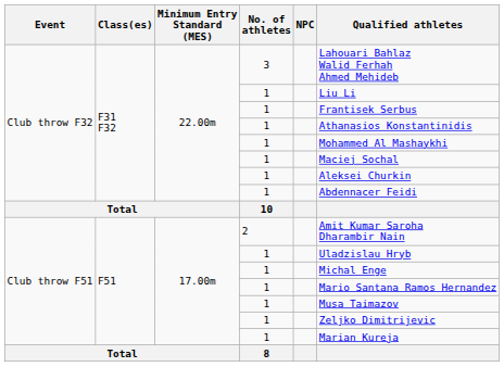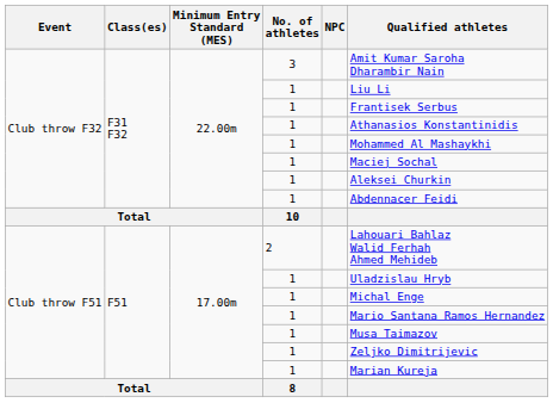 <table class="wikitable">
 <tr>
 <th>Event</th>
 <th>Class(es)</th>
 <th>Minimum Entry<br> Standard<br> (MES)</th>
 <th>No. of<br>athletes</th>
 <th>NPC</th>
 <th>Qualified athletes</th>
 </tr>
 <tr>
 <td rowspan=8>Club throw F32</td>
 <td rowspan=8>F31<br>F32</td>
 <td rowspan=8 align="center">22.00m</td>
 <td align=center>3</td>
 <td></td>
-<td><a href='#'>Lahouari Bahlaz</a><br><a href='#'>Walid Ferhah</a><br><a href='#'>Ahmed Mehideb</a></td>
+<td><a href='#'>Amit Kumar Saroha</a><br><a href='#'>Dharambir Nain</a></td>
 </tr>
 <tr>
 <td align=center>1</td>
 <td></td>
 <td><a href='#'>Liu Li</a></td>
 </tr>
 <tr>
 <td align=center>1</td>
 <td></td>
 <td><a href='#'>Frantisek Serbus</a></td>
 </tr>
 <tr>
 <td align=center>1</td>
 <td></td>
 <td><a href='#'>Athanasios Konstantinidis</a></td>
 </tr>
 <tr>
 <td align=center>1</td>
 <td></td>
 <td><a href='#'>Mohammed Al Mashaykhi</a></td>
 </tr>
 <tr>
 <td align=center>1</td>
 <td></td>
 <td><a href='#'>Maciej Sochal</a></td>
 </tr>
 <tr>
 <td align=center>1</td>
 <td></td>
 <td><a href='#'>Aleksei Churkin</a></td>
 </tr>
 <tr>
 <td align=center>1</td>
 <td></td>
 <td><a href='#'>Abdennacer Feidi</a></td>
 </tr>
 <tr>
 <th colspan=3>Total</th>
 <th>10</th>
 <th></th>
 <th></th>
 </tr>
 <tr>
 <td rowspan=7>Club throw F51</td>
 <td rowspan=7>F51</td>
 <td rowspan=7 align="center">17.00m</td>
 <td>2</td>
 <td></td>
-<td><a href='#'>Amit Kumar Saroha</a><br><a href='#'>Dharambir Nain</a></td>
+<td><a href='#'>Lahouari Bahlaz</a><br><a href='#'>Walid Ferhah</a><br><a href='#'>Ahmed Mehideb</a></td>
 </tr>
 <tr>
 <td align=center>1</td>
 <td></td>
 <td><a href='#'>Uladzislau Hryb</a></td>
 </tr>
 <tr>
 <td align=center>1</td>
 <td></td>
 <td><a href='#'>Michal Enge</a></td>
 </tr>
 <tr>
 <td align=center>1</td>
 <td></td>
 <td><a href='#'>Mario Santana Ramos Hernandez</a></td>
 </tr>
 <tr>
 <td align=center>1</td>
 <td></td>
 <td><a href='#'>Musa Taimazov</a></td>
 </tr>
 <tr>
 <td align=center>1</td>
 <td></td>
 <td><a href='#'>Zeljko Dimitrijevic</a></td>
 </tr>
 <tr>
 <td align=center>1</td>
 <td></td>
 <td><a href='#'>Marian Kureja</a></td>
 </tr>
 <tr>
 <th colspan=3>Total</th>
 <th>8</th>
 <th></th>
 <th></th>
 </tr>
 </table>
